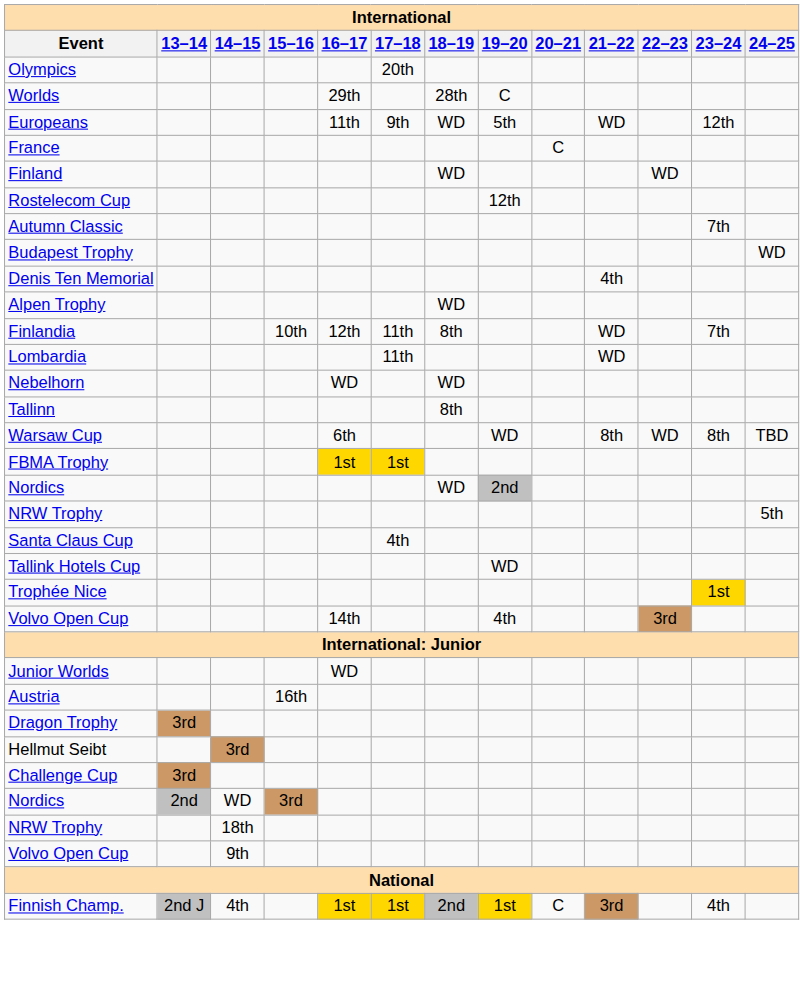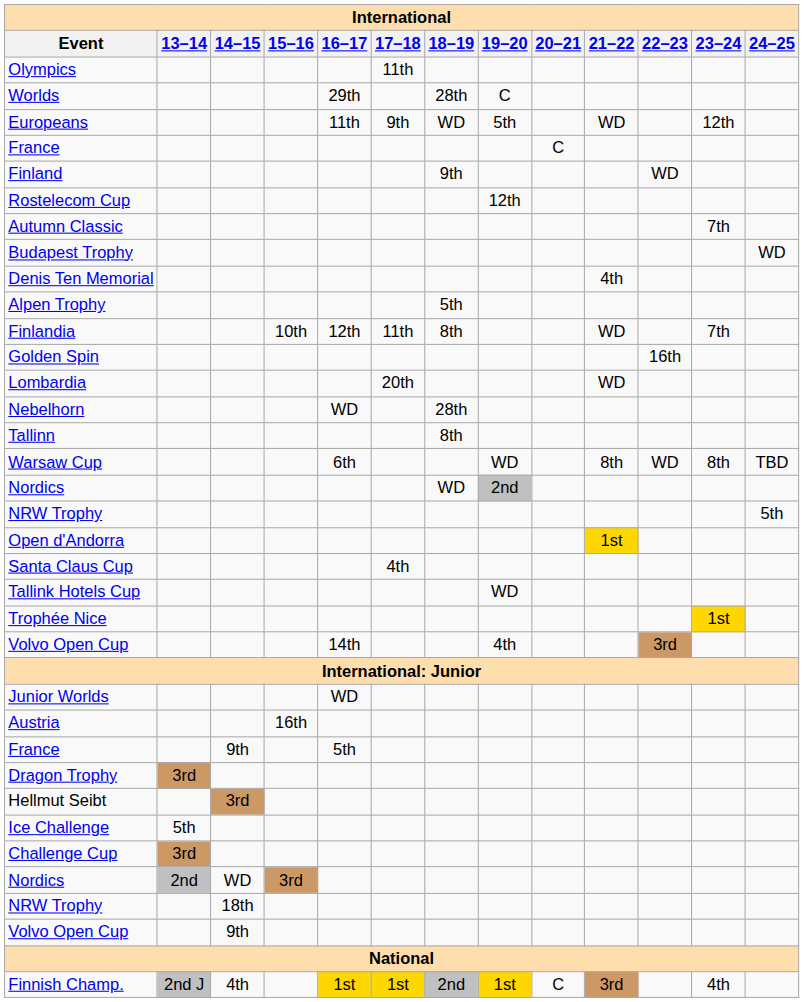 <table class="wikitable" style="text-align:center">
 <tr>
 <th colspan="13" style="background-color: #ffdead; " align="center">International</th>
 </tr>
 <tr>
 <th>Event</th>
 <th><a href='#'>13–14</a></th>
 <th><a href='#'>14–15</a></th>
 <th><a href='#'>15–16</a></th>
 <th><a href='#'>16–17</a></th>
 <th><a href='#'>17–18</a></th>
 <th><a href='#'>18–19</a></th>
 <th><a href='#'>19–20</a></th>
 <th><a href='#'>20–21</a></th>
 <th><a href='#'>21–22</a></th>
 <th><a href='#'>22–23</a></th>
 <th><a href='#'>23–24</a></th>
 <th><a href='#'>24–25</a></th>
 </tr>
 <tr>
 <td align=left><a href='#'>Olympics</a></td>
 <td></td>
 <td></td>
 <td></td>
 <td></td>
-<td>20th</td>
+<td>11th</td>
 <td></td>
 <td></td>
 <td></td>
 <td></td>
 <td></td>
 <td></td>
 <td></td>
 </tr>
 <tr>
 <td align=left><a href='#'>Worlds</a></td>
 <td></td>
 <td></td>
 <td></td>
 <td>29th</td>
 <td></td>
 <td>28th</td>
 <td>C</td>
 <td></td>
 <td></td>
 <td></td>
 <td></td>
 <td></td>
 </tr>
 <tr>
 <td align=left><a href='#'>Europeans</a></td>
 <td></td>
 <td></td>
 <td></td>
 <td>11th</td>
 <td>9th</td>
 <td>WD</td>
 <td>5th</td>
 <td></td>
 <td>WD</td>
 <td></td>
 <td>12th</td>
 <td></td>
 </tr>
 <tr>
 <td align=left> <a href='#'>France</a></td>
 <td></td>
 <td></td>
 <td></td>
 <td></td>
 <td></td>
 <td></td>
 <td></td>
 <td>C</td>
 <td></td>
 <td></td>
 <td></td>
 <td></td>
 </tr>
 <tr>
 <td align=left> <a href='#'>Finland</a></td>
 <td></td>
 <td></td>
 <td></td>
 <td></td>
 <td></td>
-<td>WD</td>
+<td>9th</td>
 <td></td>
 <td></td>
 <td></td>
 <td>WD</td>
 <td></td>
 <td></td>
 </tr>
 <tr>
 <td align=left> <a href='#'>Rostelecom Cup</a></td>
 <td></td>
 <td></td>
 <td></td>
 <td></td>
 <td></td>
 <td></td>
 <td>12th</td>
 <td></td>
 <td></td>
 <td></td>
 <td></td>
 <td></td>
 </tr>
 <tr>
 <td align=left> <a href='#'>Autumn Classic</a></td>
 <td></td>
 <td></td>
 <td></td>
 <td></td>
 <td></td>
 <td></td>
 <td></td>
 <td></td>
 <td></td>
 <td></td>
 <td>7th</td>
 <td></td>
 </tr>
 <tr>
 <td align=left> <a href='#'>Budapest Trophy</a></td>
 <td></td>
 <td></td>
 <td></td>
 <td></td>
 <td></td>
 <td></td>
 <td></td>
 <td></td>
 <td></td>
 <td></td>
 <td></td>
 <td>WD</td>
 </tr>
 <tr>
 <td align=left> <a href='#'>Denis Ten Memorial</a></td>
 <td></td>
 <td></td>
 <td></td>
 <td></td>
 <td></td>
 <td></td>
 <td></td>
 <td></td>
 <td>4th</td>
 <td></td>
 <td></td>
 <td></td>
 </tr>
 <tr>
 <td align=left> <a href='#'>Alpen Trophy</a></td>
 <td></td>
 <td></td>
 <td></td>
 <td></td>
 <td></td>
-<td>WD</td>
+<td>5th</td>
 <td></td>
 <td></td>
 <td></td>
 <td></td>
 <td></td>
 <td></td>
 </tr>
 <tr>
 <td align=left> <a href='#'>Finlandia</a></td>
 <td></td>
 <td></td>
 <td>10th</td>
 <td>12th</td>
 <td>11th</td>
 <td>8th</td>
 <td></td>
 <td></td>
 <td>WD</td>
 <td></td>
 <td>7th</td>
 <td></td>
 </tr>
 <tr>
+<td align=left> <a href='#'>Golden Spin</a></td>
+<td></td>
+<td></td>
+<td></td>
+<td></td>
+<td></td>
+<td></td>
+<td></td>
+<td></td>
+<td></td>
+<td>16th</td>
+<td></td>
+<td></td>
+</tr>
+<tr>
 <td align=left> <a href='#'>Lombardia</a></td>
 <td></td>
 <td></td>
 <td></td>
 <td></td>
-<td>11th</td>
+<td>20th</td>
 <td></td>
 <td></td>
 <td></td>
 <td>WD</td>
 <td></td>
 <td></td>
 <td></td>
 </tr>
 <tr>
 <td align=left> <a href='#'>Nebelhorn</a></td>
 <td></td>
 <td></td>
 <td></td>
 <td>WD</td>
 <td></td>
-<td>WD</td>
+<td>28th</td>
 <td></td>
 <td></td>
 <td></td>
 <td></td>
 <td></td>
 <td></td>
 </tr>
 <tr>
 <td align=left> <a href='#'>Tallinn</a></td>
 <td></td>
 <td></td>
 <td></td>
 <td></td>
 <td></td>
 <td>8th</td>
 <td></td>
 <td></td>
 <td></td>
 <td></td>
 <td></td>
 <td></td>
 </tr>
 <tr>
 <td align=left> <a href='#'>Warsaw Cup</a></td>
 <td></td>
 <td></td>
 <td></td>
 <td>6th</td>
 <td></td>
 <td></td>
 <td>WD</td>
 <td></td>
 <td>8th</td>
 <td>WD</td>
 <td>8th</td>
 <td>TBD</td>
 </tr>
 <tr>
-<td align=left><a href='#'>FBMA Trophy</a></td>
-<td></td>
-<td></td>
-<td></td>
-<td bgcolor=gold>1st</td>
-<td bgcolor=gold>1st</td>
-<td></td>
-<td></td>
-<td></td>
-<td></td>
-<td></td>
-<td></td>
-<td></td>
-</tr>
-<tr>
 <td align=left><a href='#'>Nordics</a></td>
 <td></td>
 <td></td>
 <td></td>
 <td></td>
 <td></td>
 <td>WD</td>
 <td bgcolor=silver>2nd</td>
 <td></td>
 <td></td>
 <td></td>
 <td></td>
 <td></td>
 </tr>
 <tr>
 <td align=left><a href='#'>NRW Trophy</a></td>
 <td></td>
 <td></td>
 <td></td>
 <td></td>
 <td></td>
 <td></td>
 <td></td>
 <td></td>
 <td></td>
 <td></td>
 <td></td>
 <td>5th</td>
+</tr>
+<tr>
+<td align=left><a href='#'>Open d'Andorra</a></td>
+<td></td>
+<td></td>
+<td></td>
+<td></td>
+<td></td>
+<td></td>
+<td></td>
+<td></td>
+<td bgcolor=gold>1st</td>
+<td></td>
+<td></td>
+<td></td>
 </tr>
 <tr>
 <td align=left><a href='#'>Santa Claus Cup</a></td>
 <td></td>
 <td></td>
 <td></td>
 <td></td>
 <td>4th</td>
 <td></td>
 <td></td>
 <td></td>
 <td></td>
 <td></td>
 <td></td>
 <td></td>
 </tr>
 <tr>
 <td align=left><a href='#'>Tallink Hotels Cup</a></td>
 <td></td>
 <td></td>
 <td></td>
 <td></td>
 <td></td>
 <td></td>
 <td>WD</td>
 <td></td>
 <td></td>
 <td></td>
 <td></td>
 <td></td>
 </tr>
 <tr>
 <td align="left"><a href='#'>Trophée Nice</a></td>
 <td></td>
 <td></td>
 <td></td>
 <td></td>
 <td></td>
 <td></td>
 <td></td>
 <td></td>
 <td></td>
 <td></td>
 <td bgcolor="gold">1st</td>
 <td></td>
 </tr>
 <tr>
 <td align=left><a href='#'>Volvo Open Cup</a></td>
 <td></td>
 <td></td>
 <td></td>
 <td>14th</td>
 <td></td>
 <td></td>
 <td>4th</td>
 <td></td>
 <td></td>
 <td bgcolor=cc9966>3rd</td>
 <td></td>
 <td></td>
 </tr>
 <tr>
 <th colspan="13" style="background-color: #ffdead; " align="center">International: Junior</th>
 </tr>
 <tr>
 <td align=left><a href='#'>Junior Worlds</a></td>
 <td></td>
 <td></td>
 <td></td>
 <td>WD</td>
 <td></td>
 <td></td>
 <td></td>
 <td></td>
 <td></td>
 <td></td>
 <td></td>
 <td></td>
 </tr>
 <tr>
 <td align=left> <a href='#'>Austria</a></td>
 <td></td>
 <td></td>
 <td>16th</td>
 <td></td>
 <td></td>
 <td></td>
 <td></td>
 <td></td>
 <td></td>
 <td></td>
 <td></td>
 <td></td>
 </tr>
 <tr>
+<td align=left> <a href='#'>France</a></td>
+<td></td>
+<td>9th</td>
+<td></td>
+<td>5th</td>
+<td></td>
+<td></td>
+<td></td>
+<td></td>
+<td></td>
+<td></td>
+<td></td>
+<td></td>
+</tr>
+<tr>
 <td align=left><a href='#'>Dragon Trophy</a></td>
 <td bgcolor="cc9966">3rd</td>
 <td></td>
 <td></td>
 <td></td>
 <td></td>
 <td></td>
 <td></td>
 <td></td>
 <td></td>
 <td></td>
 <td></td>
 <td></td>
 </tr>
 <tr>
 <td align=left>Hellmut Seibt</td>
 <td></td>
 <td bgcolor=cc9966>3rd</td>
+<td></td>
+<td></td>
+<td></td>
+<td></td>
+<td></td>
+<td></td>
+<td></td>
+<td></td>
+<td></td>
+<td></td>
+</tr>
+<tr>
+<td align=left><a href='#'>Ice Challenge</a></td>
+<td>5th</td>
+<td></td>
 <td></td>
 <td></td>
 <td></td>
 <td></td>
 <td></td>
 <td></td>
 <td></td>
 <td></td>
 <td></td>
 <td></td>
 </tr>
 <tr>
 <td align=left><a href='#'>Challenge Cup</a></td>
 <td bgcolor="cc9966">3rd</td>
 <td></td>
 <td></td>
 <td></td>
 <td></td>
 <td></td>
 <td></td>
 <td></td>
 <td></td>
 <td></td>
 <td></td>
 <td></td>
 </tr>
 <tr>
 <td align=left><a href='#'>Nordics</a></td>
 <td bgcolor="silver">2nd</td>
 <td>WD</td>
 <td bgcolor=cc9966>3rd</td>
 <td></td>
 <td></td>
 <td></td>
 <td></td>
 <td></td>
 <td></td>
 <td></td>
 <td></td>
 <td></td>
 </tr>
 <tr>
 <td align=left><a href='#'>NRW Trophy</a></td>
 <td></td>
 <td>18th</td>
 <td></td>
 <td></td>
 <td></td>
 <td></td>
 <td></td>
 <td></td>
 <td></td>
 <td></td>
 <td></td>
 <td></td>
 </tr>
 <tr>
 <td align=left><a href='#'>Volvo Open Cup</a></td>
 <td></td>
 <td>9th</td>
 <td></td>
 <td></td>
 <td></td>
 <td></td>
 <td></td>
 <td></td>
 <td></td>
 <td></td>
 <td></td>
 <td></td>
 </tr>
 <tr>
 <th colspan="13" style="background-color: #ffdead; " align="center">National</th>
 </tr>
 <tr>
 <td align="left"><a href='#'>Finnish Champ.</a></td>
 <td bgcolor="silver">2nd J</td>
 <td>4th</td>
 <td></td>
 <td bgcolor="gold">1st</td>
 <td bgcolor="gold">1st</td>
 <td bgcolor="silver">2nd</td>
 <td bgcolor="gold">1st</td>
 <td>C</td>
 <td bgcolor="cc9966">3rd</td>
 <td></td>
 <td>4th</td>
 <td></td>
 </tr>
 </table>
